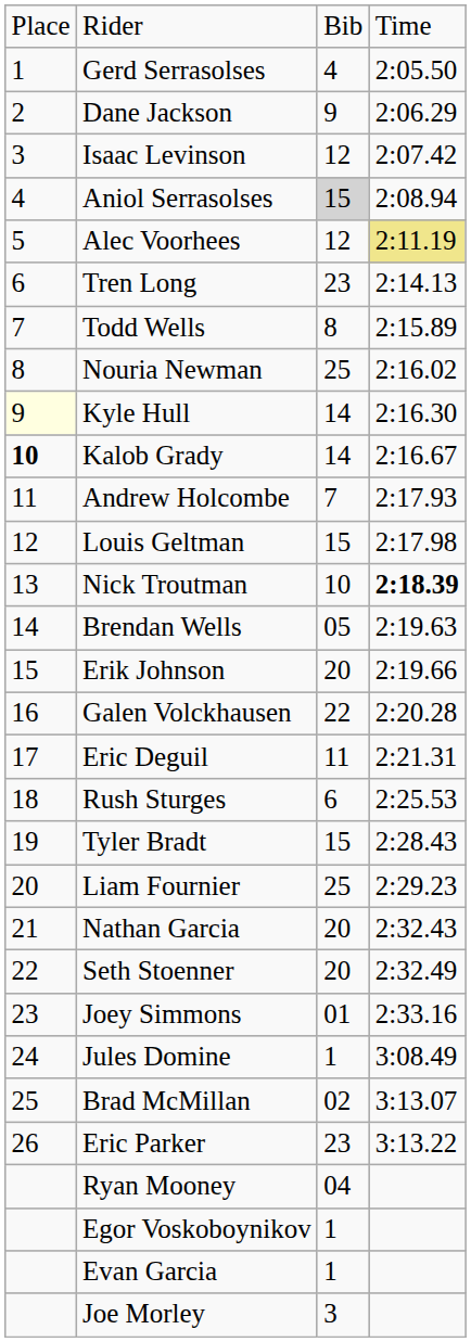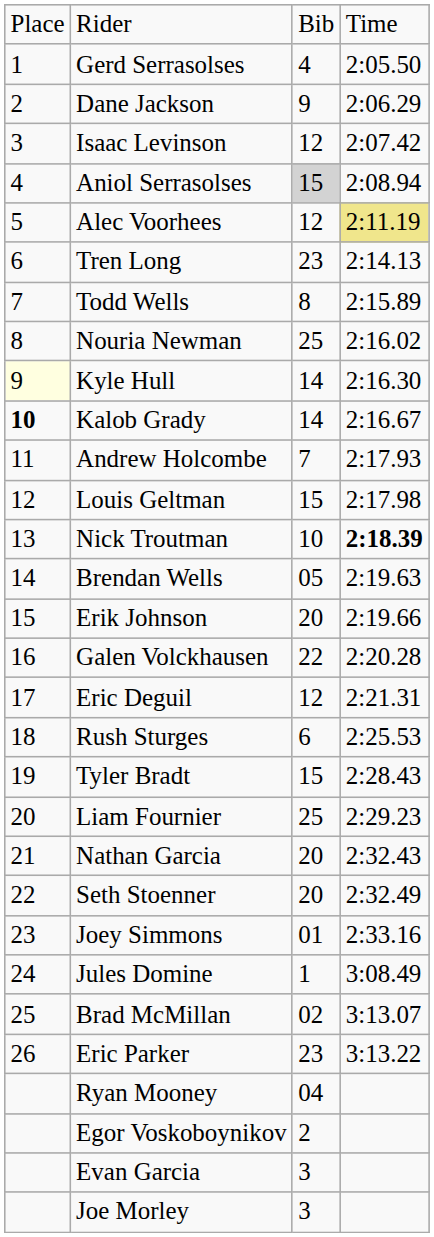 <table class="wikitable">
 <tr>
 <td>Place</td>
 <td>Rider</td>
 <td>Bib</td>
 <td>Time</td>
 </tr>
 <tr>
 <td>1</td>
 <td>Gerd Serrasolses</td>
 <td>4</td>
 <td>2:05.50</td>
 </tr>
 <tr>
 <td>2</td>
 <td>Dane Jackson</td>
 <td>9</td>
 <td>2:06.29</td>
 </tr>
 <tr>
 <td>3</td>
 <td>Isaac Levinson</td>
 <td>12</td>
 <td>2:07.42</td>
 </tr>
 <tr>
 <td>4</td>
 <td>Aniol Serrasolses</td>
 <td style="background: lightgrey;">15</td>
 <td>2:08.94</td>
 </tr>
 <tr>
 <td>5</td>
 <td>Alec Voorhees</td>
 <td>12</td>
 <td style="background: khaki;">2:11.19</td>
 </tr>
 <tr>
 <td>6</td>
 <td>Tren Long</td>
 <td>23</td>
 <td>2:14.13</td>
 </tr>
 <tr>
 <td>7</td>
 <td>Todd Wells</td>
 <td>8</td>
 <td>2:15.89</td>
 </tr>
 <tr>
 <td>8</td>
 <td>Nouria Newman</td>
 <td>25</td>
 <td>2:16.02</td>
 </tr>
 <tr>
 <td style="background: lightyellow;">9</td>
 <td>Kyle Hull</td>
 <td>14</td>
 <td>2:16.30</td>
 </tr>
 <tr>
 <td><strong>10</strong></td>
 <td>Kalob Grady</td>
 <td>14</td>
 <td>2:16.67</td>
 </tr>
 <tr>
 <td>11</td>
 <td>Andrew Holcombe</td>
 <td>7</td>
 <td>2:17.93</td>
 </tr>
 <tr>
 <td>12</td>
 <td>Louis Geltman</td>
 <td>15</td>
 <td>2:17.98</td>
 </tr>
 <tr>
 <td>13</td>
 <td>Nick Troutman</td>
 <td>10</td>
 <td><strong>2:18.39</strong></td>
 </tr>
 <tr>
 <td>14</td>
 <td>Brendan Wells</td>
 <td>05</td>
 <td>2:19.63</td>
 </tr>
 <tr>
 <td>15</td>
 <td>Erik Johnson</td>
 <td>20</td>
 <td>2:19.66</td>
 </tr>
 <tr>
 <td>16</td>
 <td>Galen Volckhausen</td>
 <td>22</td>
 <td>2:20.28</td>
 </tr>
 <tr>
 <td>17</td>
 <td>Eric Deguil</td>
-<td>11</td>
+<td>12</td>
 <td>2:21.31</td>
 </tr>
 <tr>
 <td>18</td>
 <td>Rush Sturges</td>
 <td>6</td>
 <td>2:25.53</td>
 </tr>
 <tr>
 <td>19</td>
 <td>Tyler Bradt</td>
 <td>15</td>
 <td>2:28.43</td>
 </tr>
 <tr>
 <td>20</td>
 <td>Liam Fournier</td>
 <td>25</td>
 <td>2:29.23</td>
 </tr>
 <tr>
 <td>21</td>
 <td>Nathan Garcia</td>
 <td>20</td>
 <td>2:32.43</td>
 </tr>
 <tr>
 <td>22</td>
 <td>Seth Stoenner</td>
 <td>20</td>
 <td>2:32.49</td>
 </tr>
 <tr>
 <td>23</td>
 <td>Joey Simmons</td>
 <td>01</td>
 <td>2:33.16</td>
 </tr>
 <tr>
 <td>24</td>
 <td>Jules Domine</td>
 <td>1</td>
 <td>3:08.49</td>
 </tr>
 <tr>
 <td>25</td>
 <td>Brad McMillan</td>
 <td>02</td>
 <td>3:13.07</td>
 </tr>
 <tr>
 <td>26</td>
 <td>Eric Parker</td>
 <td>23</td>
 <td>3:13.22</td>
 </tr>
 <tr>
 <td></td>
 <td>Ryan Mooney</td>
 <td>04</td>
 <td></td>
 </tr>
 <tr>
 <td></td>
 <td>Egor Voskoboynikov</td>
-<td>1</td>
+<td>2</td>
 <td></td>
 </tr>
 <tr>
 <td></td>
 <td>Evan Garcia</td>
-<td>1</td>
+<td>3</td>
 <td></td>
 </tr>
 <tr>
 <td></td>
 <td>Joe Morley</td>
 <td>3</td>
 <td></td>
 </tr>
 </table>
